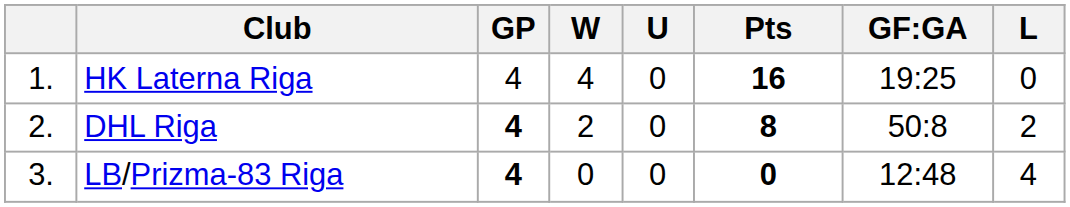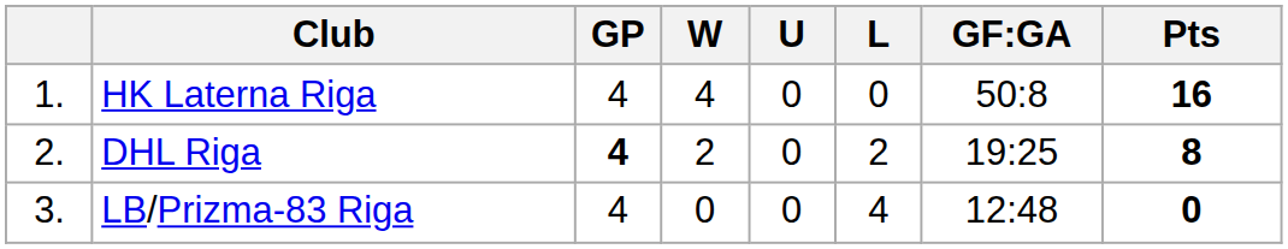 <table class="wikitable">
 <tr>
 <th width="30"></th>
 <th width="200">Club</th>
 <th width="30">GP</th>
 <th width="30">W</th>
 <th width="30">U</th>
+<th width="30">L</th>
+<th width="70">GF:GA</th>
 <th width="70">Pts</th>
-<th width="70">GF:GA</th>
-<th width="30">L</th>
 </tr>
 <tr bgcolor="#FFFFFF" align="center">
 <td>1.</td>
 <td align="left"><a href='#'>HK Laterna Riga</a></td>
 <td>4</td>
 <td>4</td>
 <td>0</td>
+<td>0</td>
+<td>50:8</td>
 <td><strong>16</strong></td>
-<td>19:25</td>
-<td>0</td>
 </tr>
 <tr bgcolor="#FFFFFF" align="center">
 <td>2.</td>
 <td align="left"><a href='#'>DHL Riga</a></td>
 <td><strong>4</strong></td>
 <td>2</td>
 <td>0</td>
+<td>2</td>
+<td>19:25</td>
 <td><strong>8</strong></td>
-<td>50:8</td>
-<td>2</td>
 </tr>
 <tr bgcolor="#FFFFFF" align="center">
 <td>3.</td>
 <td align="left"><a href='#'>LB</a>/<a href='#'>Prizma-83 Riga</a></td>
-<td><strong>4</strong></td>
+<td>4</td>
 <td>0</td>
 <td>0</td>
+<td>4</td>
+<td>12:48</td>
 <td><strong>0</strong></td>
-<td>12:48</td>
-<td>4</td>
 </tr>
 </table>
